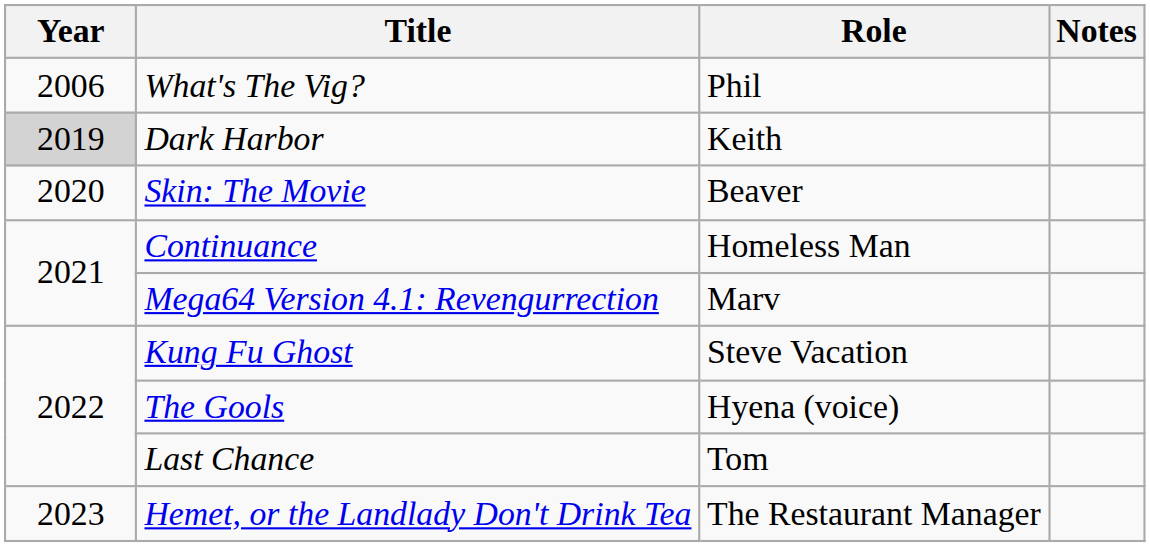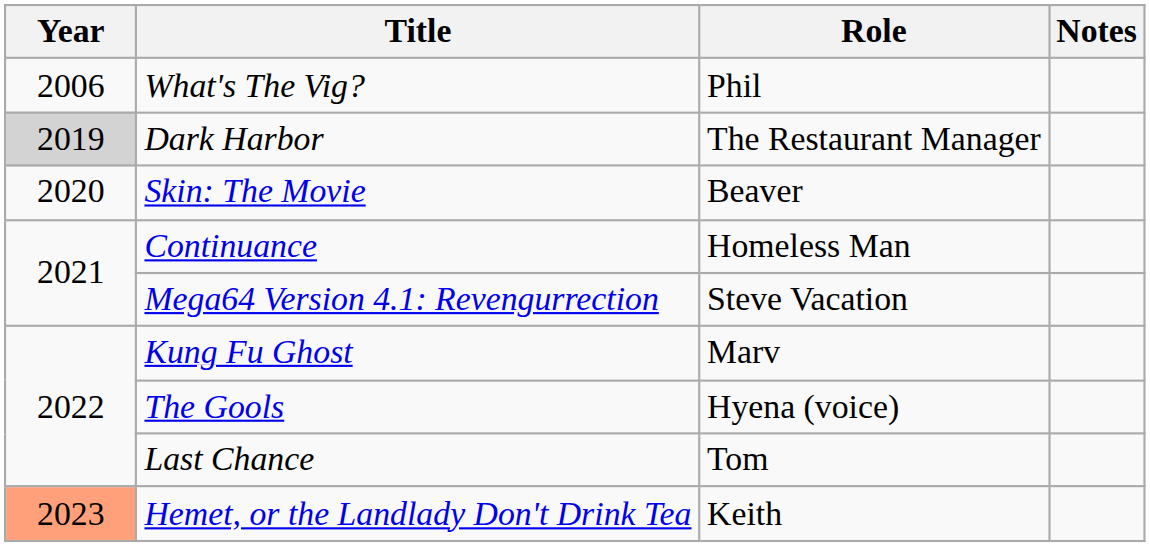 <table class="wikitable">
 <tr>
 <th width="55">Year</th>
 <th>Title</th>
 <th>Role</th>
 <th>Notes</th>
 </tr>
 <tr>
 <td align="center">2006</td>
 <td><em>What's The Vig?</em></td>
 <td>Phil</td>
 <td></td>
 </tr>
 <tr>
 <td align="center" style="background: lightgrey;">2019</td>
 <td><em>Dark Harbor</em></td>
-<td>Keith</td>
+<td>The Restaurant Manager</td>
 <td></td>
 </tr>
 <tr>
 <td align="center">2020</td>
 <td><em><a href='#'>Skin: The Movie</a></em></td>
 <td>Beaver</td>
 <td></td>
 </tr>
 <tr>
 <td rowspan="2" align="center">2021</td>
 <td><em><a href='#'>Continuance</a></em></td>
 <td>Homeless Man</td>
 <td></td>
 </tr>
 <tr>
 <td><em><a href='#'>Mega64 Version 4.1: Revengurrection</a></em></td>
-<td>Marv</td>
+<td>Steve Vacation</td>
 <td></td>
 </tr>
 <tr>
 <td rowspan="3" align="center">2022</td>
 <td><em><a href='#'>Kung Fu Ghost</a></em></td>
-<td>Steve Vacation</td>
+<td>Marv</td>
 <td></td>
 </tr>
 <tr>
 <td><em><a href='#'>The Gools</a></em></td>
 <td>Hyena (voice)</td>
 <td></td>
 </tr>
 <tr>
 <td><em>Last Chance</em></td>
 <td>Tom</td>
 <td></td>
 </tr>
 <tr>
-<td align="center">2023</td>
+<td align="center" style="background: lightsalmon;">2023</td>
 <td><em><a href='#'>Hemet, or the Landlady Don't Drink Tea</a></em></td>
-<td>The Restaurant Manager</td>
+<td>Keith</td>
 <td></td>
 </tr>
 </table>
